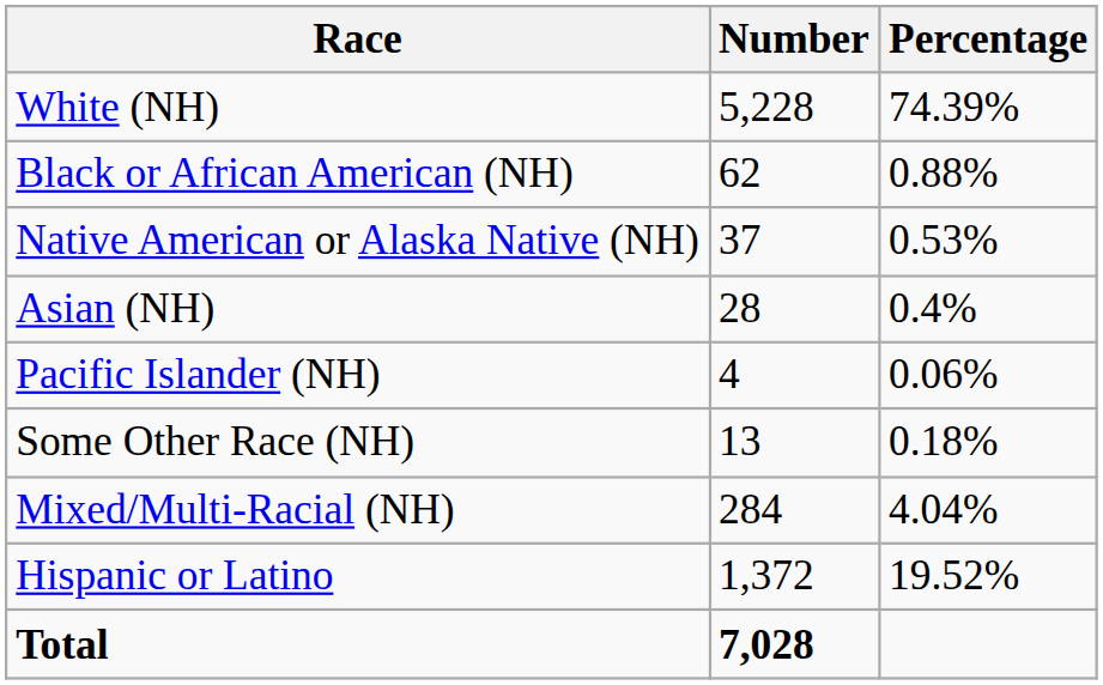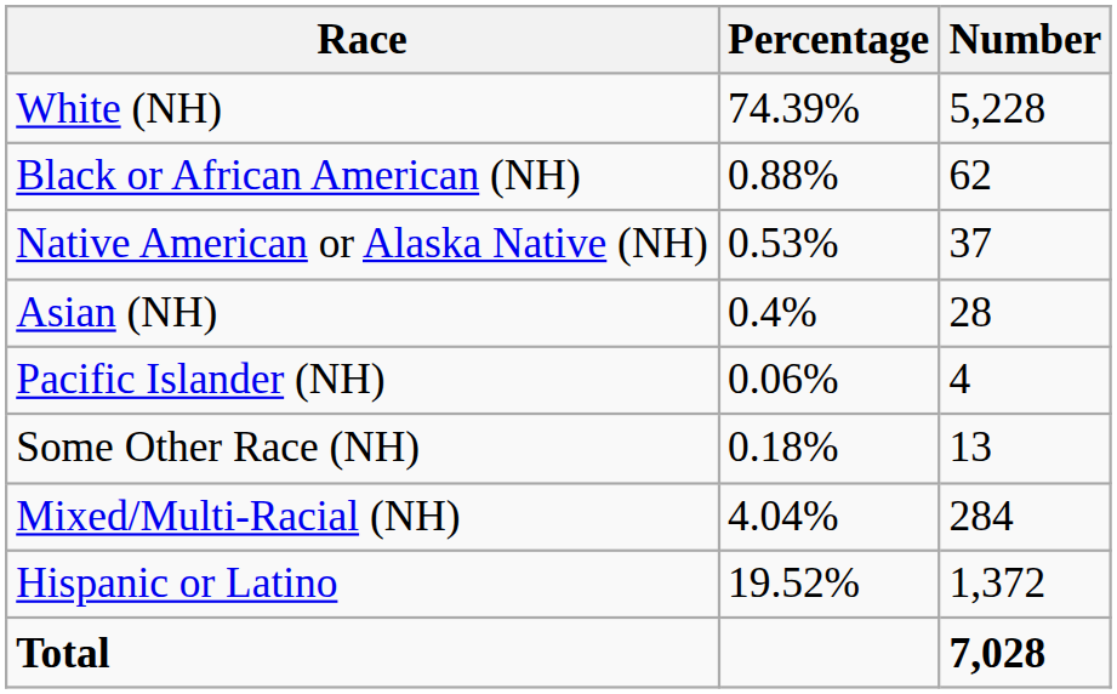 <table class="wikitable">
 <tr>
 <th>Race</th>
+<th>Percentage</th>
 <th>Number</th>
-<th>Percentage</th>
 </tr>
 <tr>
 <td><a href='#'>White</a> (NH)</td>
+<td>74.39%</td>
 <td>5,228</td>
-<td>74.39%</td>
 </tr>
 <tr>
 <td><a href='#'>Black or African American</a> (NH)</td>
+<td>0.88%</td>
 <td>62</td>
-<td>0.88%</td>
 </tr>
 <tr>
 <td><a href='#'>Native American</a> or <a href='#'>Alaska Native</a> (NH)</td>
+<td>0.53%</td>
 <td>37</td>
-<td>0.53%</td>
 </tr>
 <tr>
 <td><a href='#'>Asian</a> (NH)</td>
+<td>0.4%</td>
 <td>28</td>
-<td>0.4%</td>
 </tr>
 <tr>
 <td><a href='#'>Pacific Islander</a> (NH)</td>
+<td>0.06%</td>
 <td>4</td>
-<td>0.06%</td>
 </tr>
 <tr>
 <td>Some Other Race (NH)</td>
+<td>0.18%</td>
 <td>13</td>
-<td>0.18%</td>
 </tr>
 <tr>
 <td><a href='#'>Mixed/Multi-Racial</a> (NH)</td>
+<td>4.04%</td>
 <td>284</td>
-<td>4.04%</td>
 </tr>
 <tr>
 <td><a href='#'>Hispanic or Latino</a></td>
+<td>19.52%</td>
 <td>1,372</td>
-<td>19.52%</td>
 </tr>
 <tr>
 <td><strong>Total</strong></td>
+<td></td>
 <td><strong>7,028</strong></td>
-<td></td>
 </tr>
 </table>
